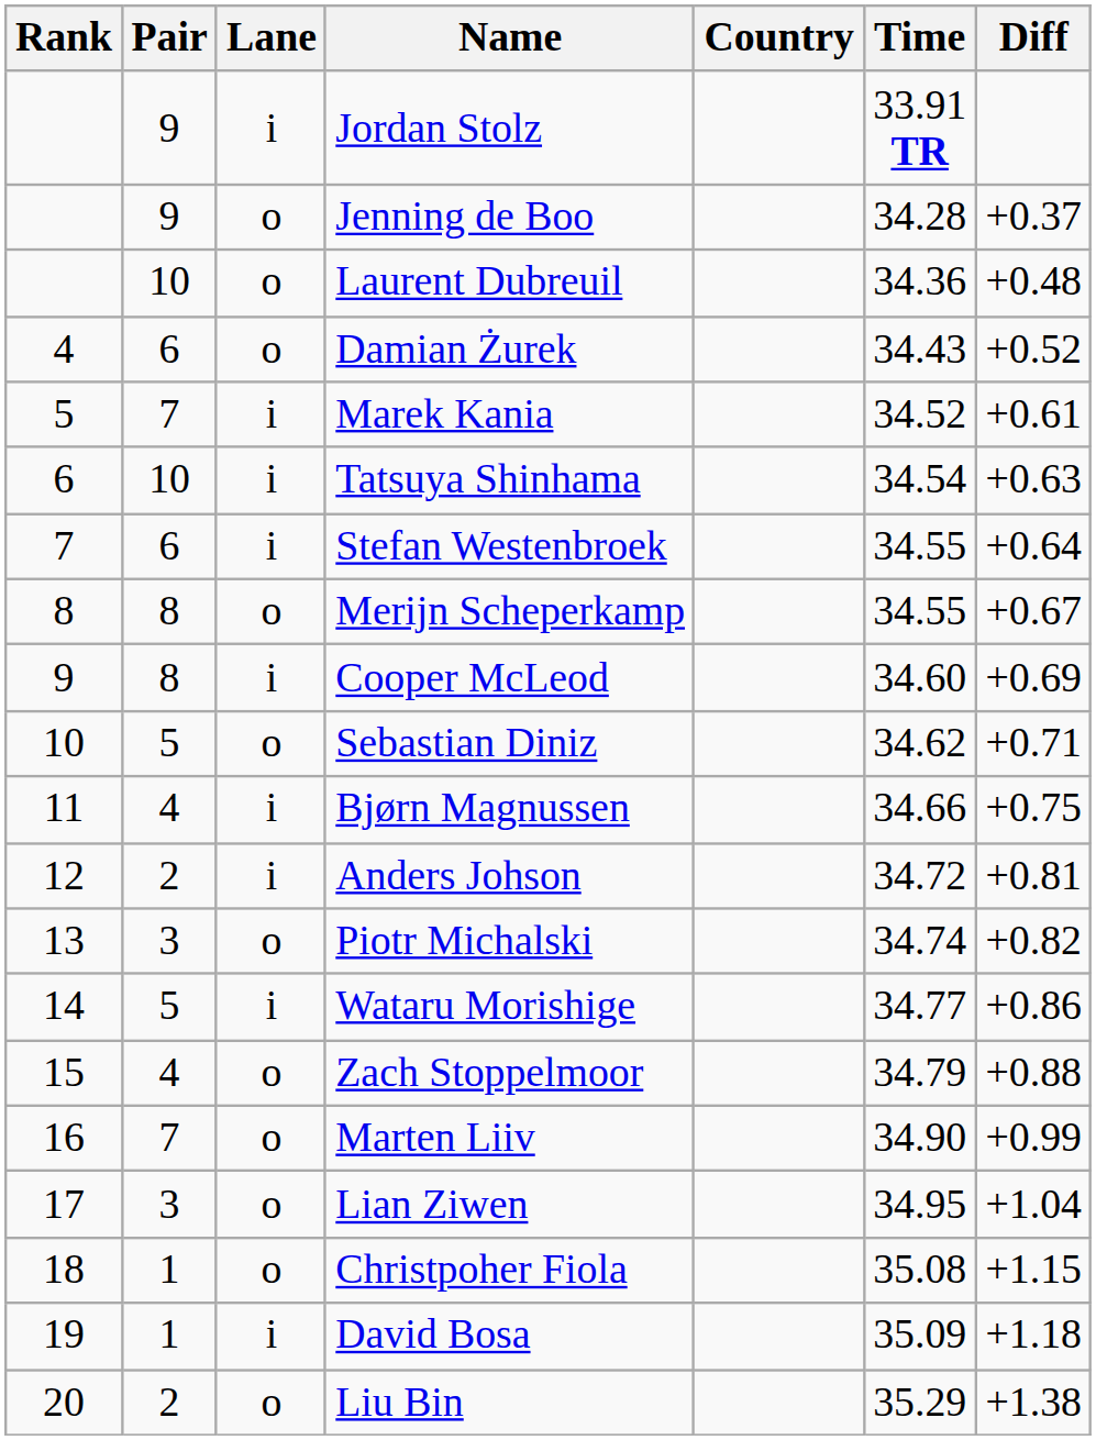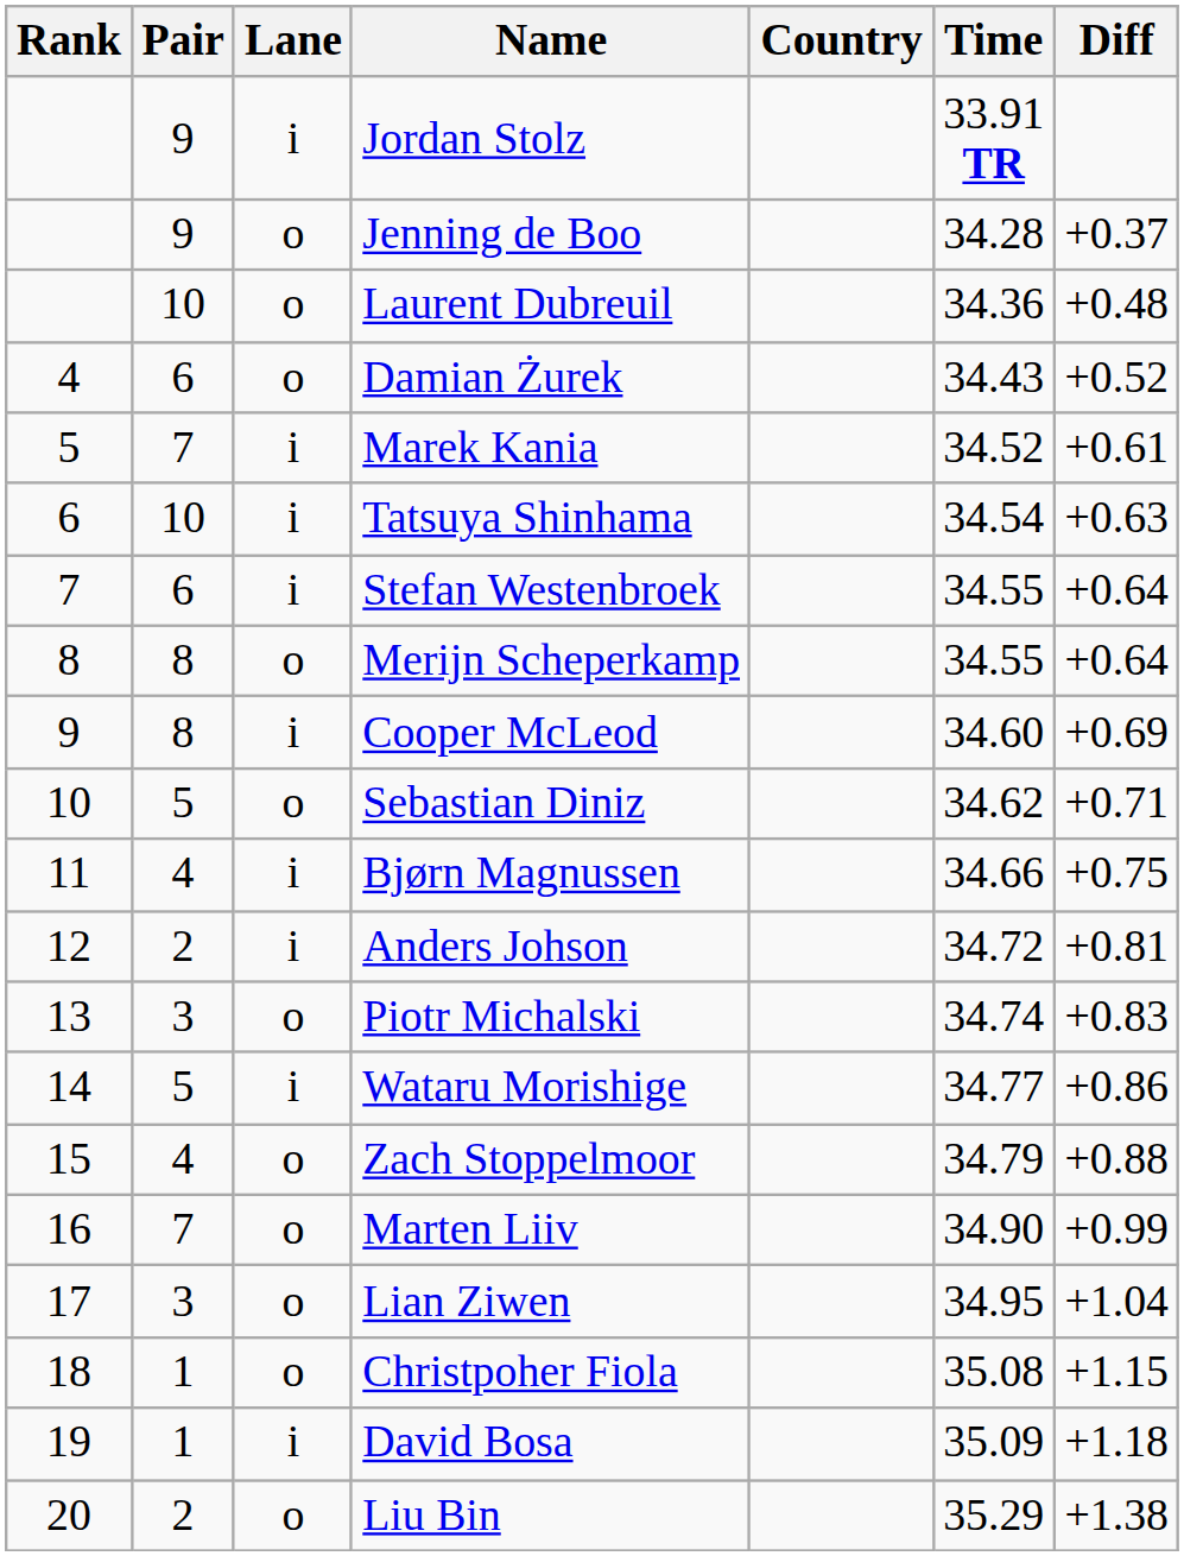 <table class="wikitable sortable" style="text-align:center">
 <tr>
 <th>Rank</th>
 <th>Pair</th>
 <th>Lane</th>
 <th>Name</th>
 <th>Country</th>
 <th>Time</th>
 <th>Diff</th>
 </tr>
 <tr>
 <td></td>
 <td>9</td>
 <td>i</td>
 <td align=left><a href='#'>Jordan Stolz</a></td>
 <td align=left></td>
 <td>33.91<br><strong><a href='#'>TR</a></strong></td>
 <td></td>
 </tr>
 <tr>
 <td></td>
 <td>9</td>
 <td>o</td>
 <td align=left><a href='#'>Jenning de Boo</a></td>
 <td align=left></td>
 <td>34.28</td>
 <td>+0.37</td>
 </tr>
 <tr>
 <td></td>
 <td>10</td>
 <td>o</td>
 <td align=left><a href='#'>Laurent Dubreuil</a></td>
 <td align=left></td>
 <td>34.36</td>
 <td>+0.48</td>
 </tr>
 <tr>
 <td>4</td>
 <td>6</td>
 <td>o</td>
 <td align=left><a href='#'>Damian Żurek</a></td>
 <td align=left></td>
 <td>34.43</td>
 <td>+0.52</td>
 </tr>
 <tr>
 <td>5</td>
 <td>7</td>
 <td>i</td>
 <td align=left><a href='#'>Marek Kania</a></td>
 <td align=left></td>
 <td>34.52</td>
 <td>+0.61</td>
 </tr>
 <tr>
 <td>6</td>
 <td>10</td>
 <td>i</td>
 <td align=left><a href='#'>Tatsuya Shinhama</a></td>
 <td align=left></td>
 <td>34.54</td>
 <td>+0.63</td>
 </tr>
 <tr>
 <td>7</td>
 <td>6</td>
 <td>i</td>
 <td align=left><a href='#'>Stefan Westenbroek</a></td>
 <td align=left></td>
 <td>34.55</td>
 <td>+0.64</td>
 </tr>
 <tr>
 <td>8</td>
 <td>8</td>
 <td>o</td>
 <td align=left><a href='#'>Merijn Scheperkamp</a></td>
 <td align=left></td>
 <td>34.55</td>
-<td>+0.67</td>
+<td>+0.64</td>
 </tr>
 <tr>
 <td>9</td>
 <td>8</td>
 <td>i</td>
 <td align=left><a href='#'>Cooper McLeod</a></td>
 <td align=left></td>
 <td>34.60</td>
 <td>+0.69</td>
 </tr>
 <tr>
 <td>10</td>
 <td>5</td>
 <td>o</td>
 <td align=left><a href='#'>Sebastian Diniz</a></td>
 <td align=left></td>
 <td>34.62</td>
 <td>+0.71</td>
 </tr>
 <tr>
 <td>11</td>
 <td>4</td>
 <td>i</td>
 <td align=left><a href='#'>Bjørn Magnussen</a></td>
 <td align=left></td>
 <td>34.66</td>
 <td>+0.75</td>
 </tr>
 <tr>
 <td>12</td>
 <td>2</td>
 <td>i</td>
 <td align=left><a href='#'>Anders Johson</a></td>
 <td align=left></td>
 <td>34.72</td>
 <td>+0.81</td>
 </tr>
 <tr>
 <td>13</td>
 <td>3</td>
 <td>o</td>
 <td align=left><a href='#'>Piotr Michalski</a></td>
 <td align=left></td>
 <td>34.74</td>
-<td>+0.82</td>
+<td>+0.83</td>
 </tr>
 <tr>
 <td>14</td>
 <td>5</td>
 <td>i</td>
 <td align=left><a href='#'>Wataru Morishige</a></td>
 <td align=left></td>
 <td>34.77</td>
 <td>+0.86</td>
 </tr>
 <tr>
 <td>15</td>
 <td>4</td>
 <td>o</td>
 <td align=left><a href='#'>Zach Stoppelmoor</a></td>
 <td align=left></td>
 <td>34.79</td>
 <td>+0.88</td>
 </tr>
 <tr>
 <td>16</td>
 <td>7</td>
 <td>o</td>
 <td align=left><a href='#'>Marten Liiv</a></td>
 <td align=left></td>
 <td>34.90</td>
 <td>+0.99</td>
 </tr>
 <tr>
 <td>17</td>
 <td>3</td>
 <td>o</td>
 <td align=left><a href='#'>Lian Ziwen</a></td>
 <td align=left></td>
 <td>34.95</td>
 <td>+1.04</td>
 </tr>
 <tr>
 <td>18</td>
 <td>1</td>
 <td>o</td>
 <td align=left><a href='#'>Christpoher Fiola</a></td>
 <td align=left></td>
 <td>35.08</td>
 <td>+1.15</td>
 </tr>
 <tr>
 <td>19</td>
 <td>1</td>
 <td>i</td>
 <td align=left><a href='#'>David Bosa</a></td>
 <td align=left></td>
 <td>35.09</td>
 <td>+1.18</td>
 </tr>
 <tr>
 <td>20</td>
 <td>2</td>
 <td>o</td>
 <td align=left><a href='#'>Liu Bin</a></td>
 <td align=left></td>
 <td>35.29</td>
 <td>+1.38</td>
 </tr>
 </table>
